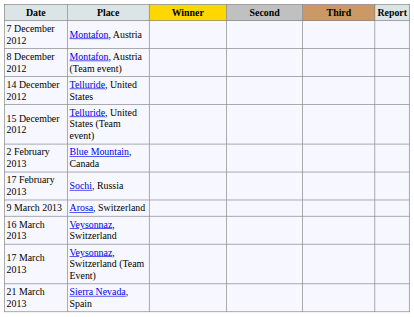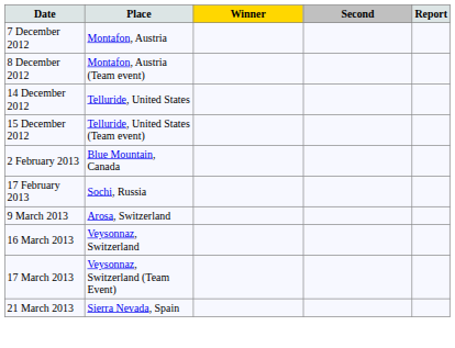 <table bgcolor="#f7f8ff" cellpadding="3" cellspacing="0" border="1" style="font-size: 95%; border: gray solid 1px; border-collapse: collapse;">
 <tr bgcolor="#CCCCCC">
 <td align="center" bgcolor="#DCE5E5" width="150"><strong>Date</strong></td>
 <td align="center" bgcolor="#DCE5E5" width="220"><strong>Place</strong></td>
 <td align="center" bgcolor="gold" width="250"><strong>Winner</strong></td>
 <td align="center" bgcolor="silver" width="250"><strong>Second</strong></td>
-<td align="center" bgcolor="CC9966" width="250"><strong>Third</strong></td>
 <td align="center" bgcolor="#DCE5E5"><strong>Report</strong></td>
 </tr>
 <tr align="left">
 <td>7 December 2012</td>
 <td> <a href='#'>Montafon</a>, Austria</td>
 <td></td>
 <td></td>
 <td></td>
-<td></td>
 </tr>
 <tr align="left">
 <td>8 December 2012</td>
 <td> <a href='#'>Montafon</a>, Austria (Team event)</td>
-<td><br></td>
 <td><br></td>
 <td><br></td>
 <td></td>
 </tr>
 <tr align="left">
 <td>14 December 2012</td>
 <td> <a href='#'>Telluride</a>, United States</td>
 <td></td>
 <td></td>
 <td></td>
-<td></td>
 </tr>
 <tr align="left">
 <td>15 December 2012</td>
 <td> <a href='#'>Telluride</a>, United States (Team event)</td>
-<td><br></td>
 <td><br></td>
 <td><br></td>
 <td></td>
 </tr>
 <tr align="left">
 <td>2 February 2013</td>
 <td> <a href='#'>Blue Mountain</a>, Canada</td>
 <td></td>
 <td></td>
 <td></td>
-<td></td>
 </tr>
 <tr align="left">
 <td>17 February 2013</td>
 <td> <a href='#'>Sochi</a>, Russia</td>
-<td></td>
 <td></td>
 <td></td>
 <td></td>
 </tr>
 <tr align="left">
 <td>9 March 2013</td>
 <td> <a href='#'>Arosa</a>, Switzerland</td>
 <td></td>
 <td></td>
 <td></td>
-<td></td>
 </tr>
 <tr align="left">
 <td>16 March 2013</td>
 <td> <a href='#'>Veysonnaz</a>, Switzerland</td>
 <td></td>
 <td></td>
 <td></td>
-<td></td>
 </tr>
 <tr align="left">
 <td>17 March 2013</td>
 <td> <a href='#'>Veysonnaz</a>, Switzerland (Team Event)</td>
-<td><br></td>
 <td><br></td>
 <td><br></td>
 <td></td>
 </tr>
 <tr align="left">
 <td>21 March 2013</td>
 <td> <a href='#'>Sierra Nevada</a>, Spain</td>
 <td></td>
 <td></td>
 <td></td>
-<td></td>
 </tr>
 </table>
